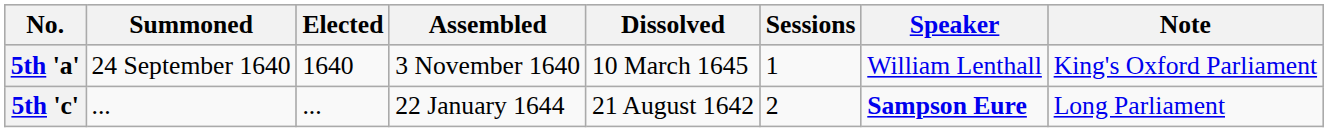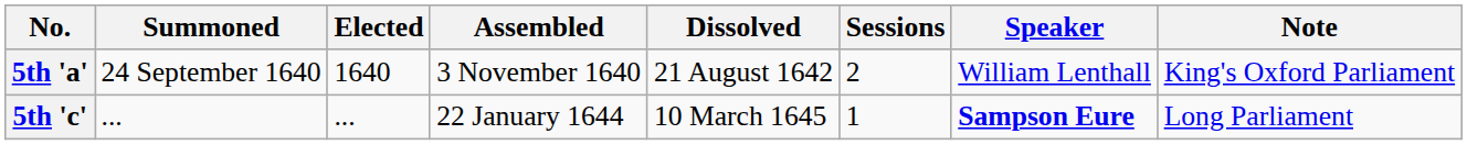 <table class="wikitable">
 <tr>
 <th>No.</th>
 <th>Summoned</th>
 <th>Elected</th>
 <th>Assembled</th>
 <th>Dissolved</th>
 <th>Sessions</th>
 <th><a href='#'>Speaker</a></th>
 <th>Note</th>
 </tr>
 <tr>
 <th><a href='#'>5th</a> 'a'</th>
 <td>24 September 1640</td>
 <td>1640</td>
 <td>3 November 1640</td>
-<td>10 March 1645</td>
-<td>1</td>
+<td>21 August 1642</td>
+<td>2</td>
 <td><a href='#'>William Lenthall</a></td>
 <td><a href='#'>King's Oxford Parliament</a></td>
 </tr>
 <tr>
 <th><a href='#'>5th</a> 'c'</th>
 <td>...</td>
 <td>...</td>
 <td>22 January 1644</td>
-<td>21 August 1642</td>
-<td>2</td>
+<td>10 March 1645</td>
+<td>1</td>
 <td><strong><a href='#'>Sampson Eure</a></strong></td>
 <td><a href='#'>Long Parliament</a></td>
 </tr>
 </table>
